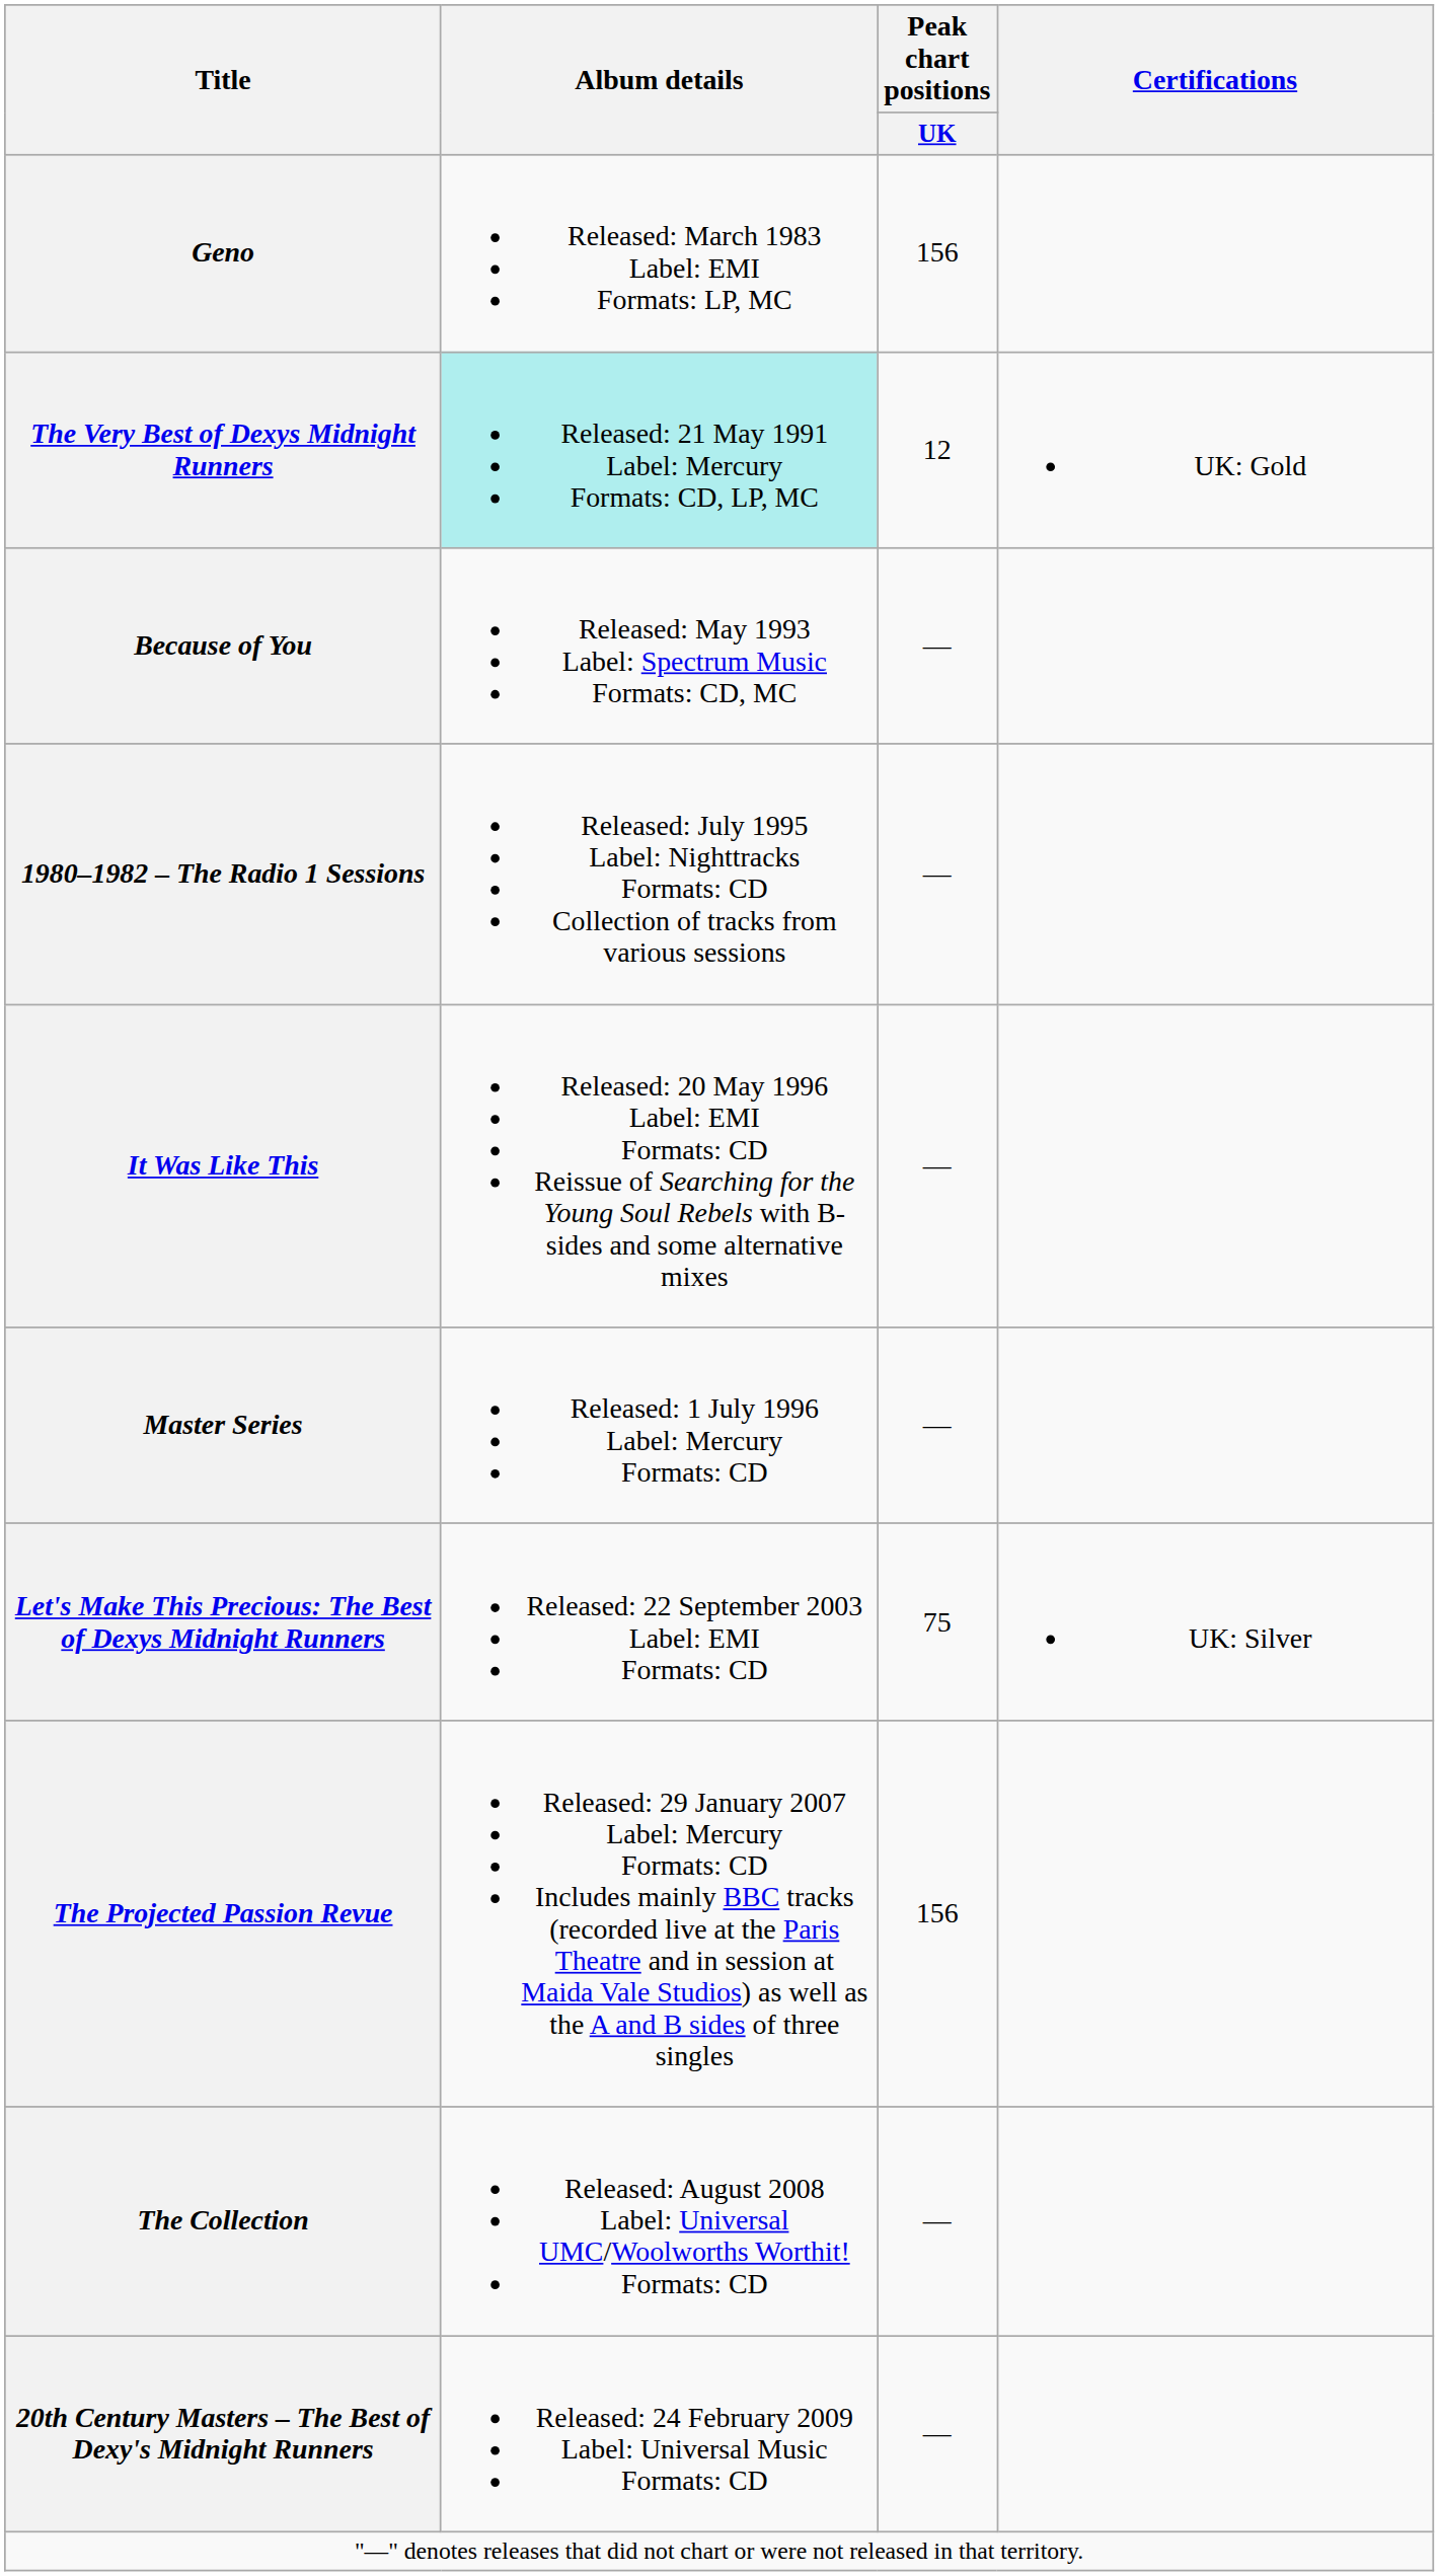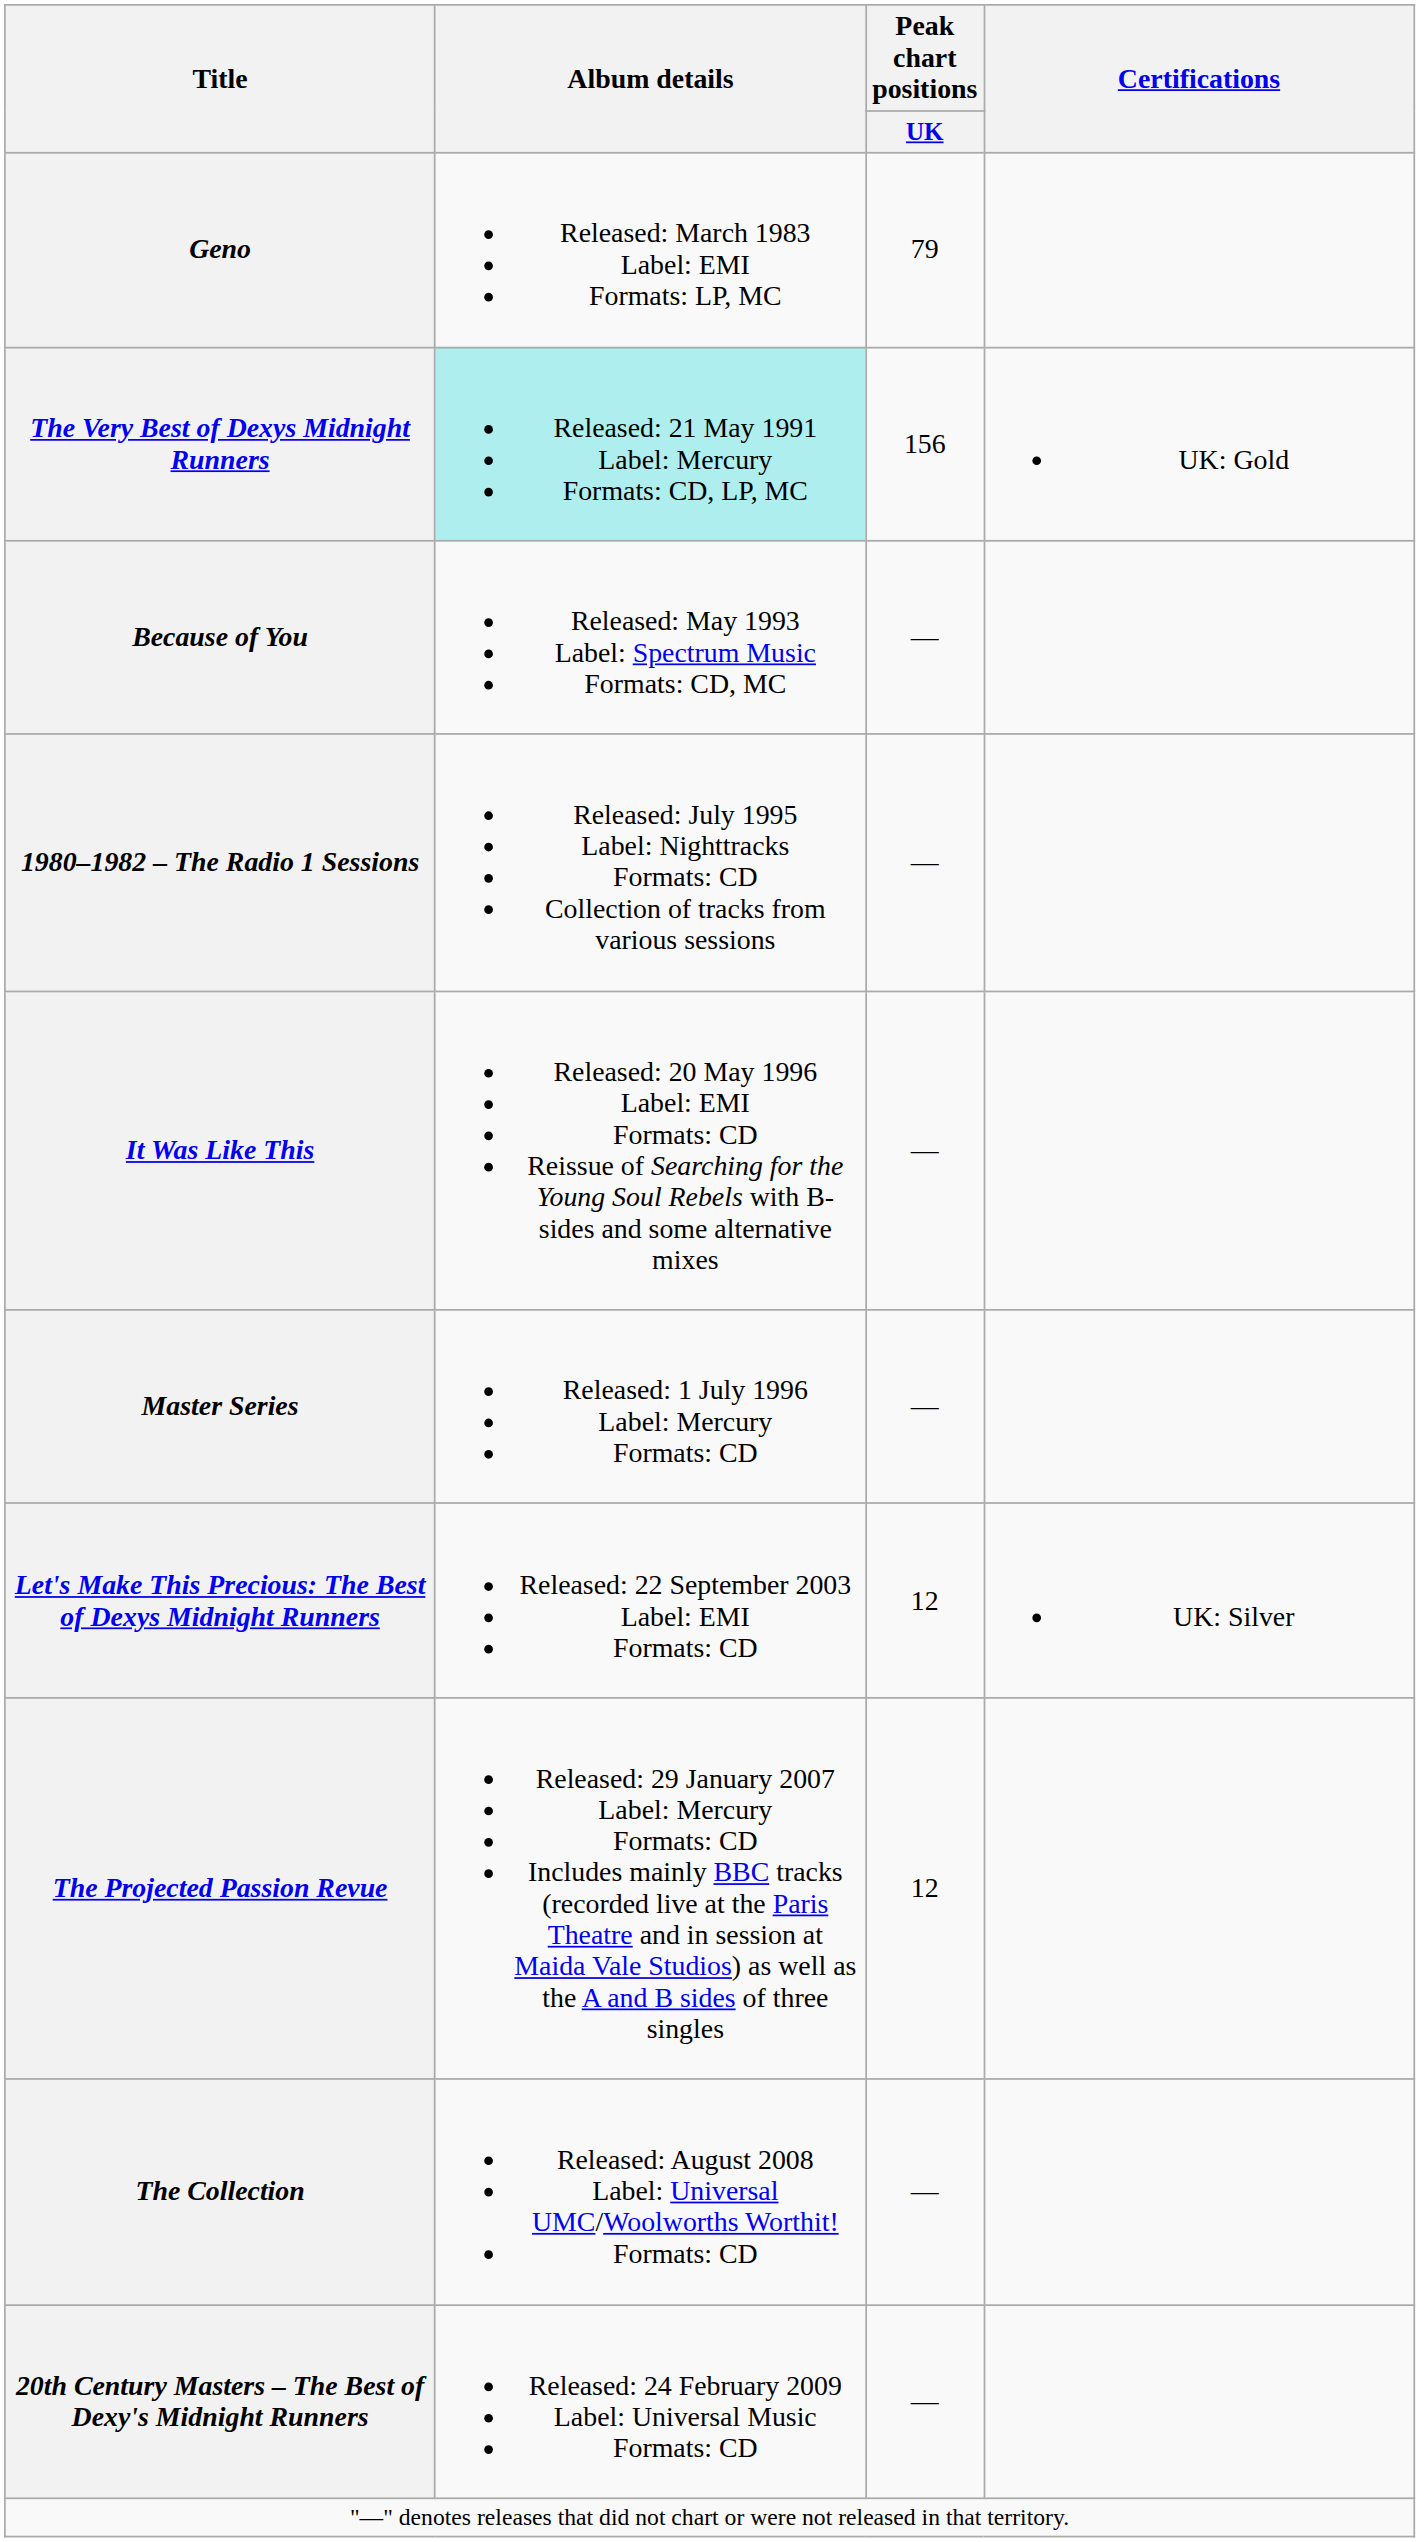 <table class="wikitable plainrowheaders" style="text-align:center;">
 <tr>
 <th rowspan="2" scope="col" style="width:15em;">Title</th>
 <th rowspan="2" scope="col" style="width:15em;">Album details</th>
 <th>Peak chart positions</th>
 <th rowspan="2" scope="col" style="width:15em;"><a href='#'>Certifications</a></th>
 </tr>
 <tr>
 <th scope="col" style="width:3em;font-size:90%;"><a href='#'>UK</a><br></th>
 </tr>
 <tr>
 <th scope="row"><em>Geno</em></th>
 <td><br><ul><li>Released: March 1983</li><li>Label: EMI</li><li>Formats: LP, MC</li></ul></td>
-<td>156</td>
+<td>79</td>
 <td></td>
 </tr>
 <tr>
 <th scope="row"><em><a href='#'>The Very Best of Dexys Midnight Runners</a></em></th>
 <td style="background: paleturquoise;"><br><ul><li>Released: 21 May 1991</li><li>Label: Mercury</li><li>Formats: CD, LP, MC</li></ul></td>
-<td>12</td>
+<td>156</td>
 <td><br><ul><li>UK: Gold</li></ul></td>
 </tr>
 <tr>
 <th scope="row"><em>Because of You</em></th>
 <td><br><ul><li>Released: May 1993</li><li>Label: <a href='#'>Spectrum Music</a></li><li>Formats: CD, MC</li></ul></td>
 <td>—</td>
 <td></td>
 </tr>
 <tr>
 <th scope="row"><em>1980–1982 – The Radio 1 Sessions</em></th>
 <td><br><ul><li>Released: July 1995</li><li>Label: Nighttracks</li><li>Formats: CD</li><li>Collection of tracks from various sessions</li></ul></td>
 <td>—</td>
 <td></td>
 </tr>
 <tr>
 <th scope="row"><em><a href='#'>It Was Like This</a></em></th>
 <td><br><ul><li>Released: 20 May 1996</li><li>Label: EMI</li><li>Formats: CD</li><li>Reissue of <em>Searching for the Young Soul Rebels</em> with B-sides and some alternative mixes</li></ul></td>
 <td>—</td>
 <td></td>
 </tr>
 <tr>
 <th scope="row"><em>Master Series</em></th>
 <td><br><ul><li>Released: 1 July 1996</li><li>Label: Mercury</li><li>Formats: CD</li></ul></td>
 <td>—</td>
 <td></td>
 </tr>
 <tr>
 <th scope="row"><em><a href='#'>Let's Make This Precious: The Best of Dexys Midnight Runners</a></em></th>
 <td><br><ul><li>Released: 22 September 2003</li><li>Label: EMI</li><li>Formats: CD</li></ul></td>
-<td>75</td>
+<td>12</td>
 <td><br><ul><li>UK: Silver</li></ul></td>
 </tr>
 <tr>
 <th scope="row"><em><a href='#'>The Projected Passion Revue</a></em></th>
 <td><br><ul><li>Released: 29 January 2007</li><li>Label: Mercury</li><li>Formats: CD</li><li>Includes mainly <a href='#'>BBC</a> tracks (recorded live at the <a href='#'>Paris Theatre</a> and in session at <a href='#'>Maida Vale Studios</a>) as well as the <a href='#'>A and B sides</a> of three singles</li></ul></td>
-<td>156</td>
+<td>12</td>
 <td></td>
 </tr>
 <tr>
 <th scope="row"><em>The Collection</em></th>
 <td><br><ul><li>Released: August 2008</li><li>Label: <a href='#'>Universal UMC</a>/<a href='#'>Woolworths Worthit!</a></li><li>Formats: CD</li></ul></td>
 <td>—</td>
 <td></td>
 </tr>
 <tr>
 <th scope="row"><em>20th Century Masters – The Best of Dexy's Midnight Runners</em></th>
 <td><br><ul><li>Released: 24 February 2009</li><li>Label: Universal Music</li><li>Formats: CD</li></ul></td>
 <td>—</td>
 <td></td>
 </tr>
 <tr>
 <td colspan="4" style="font-size:85%">"—" denotes releases that did not chart or were not released in that territory.</td>
 </tr>
 </table>
